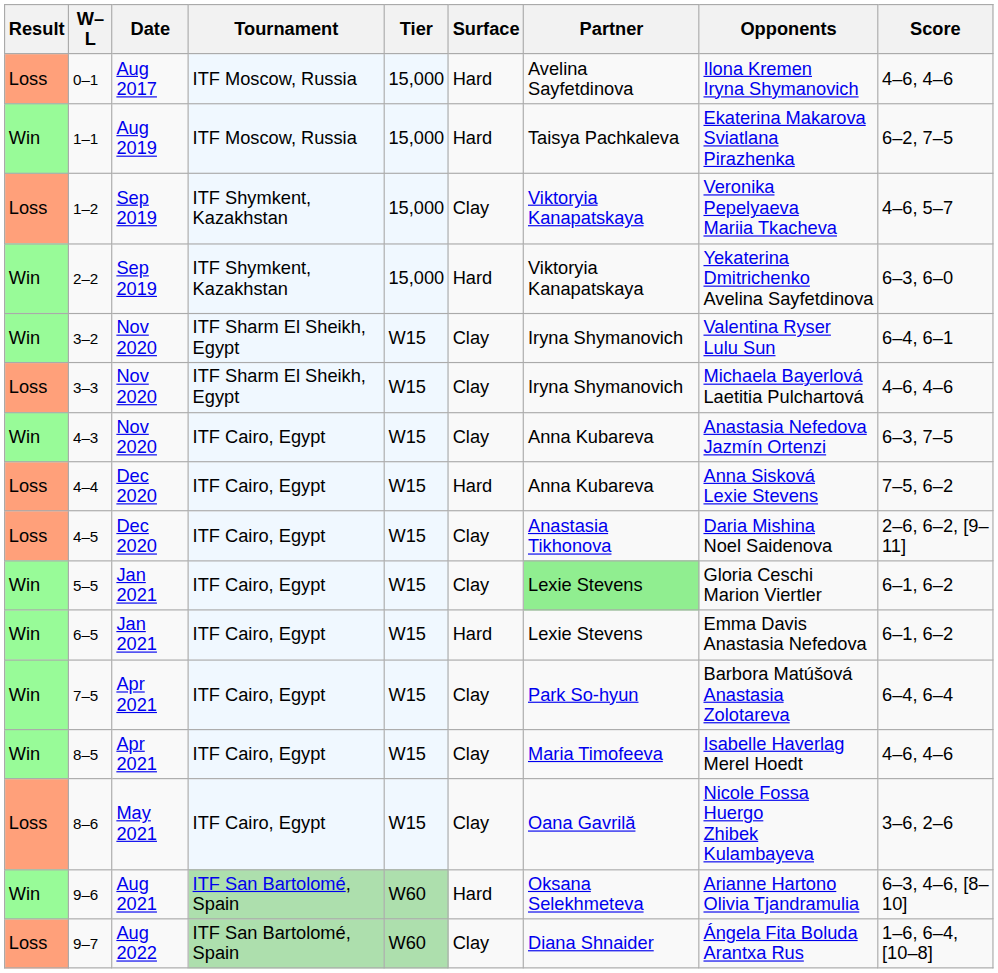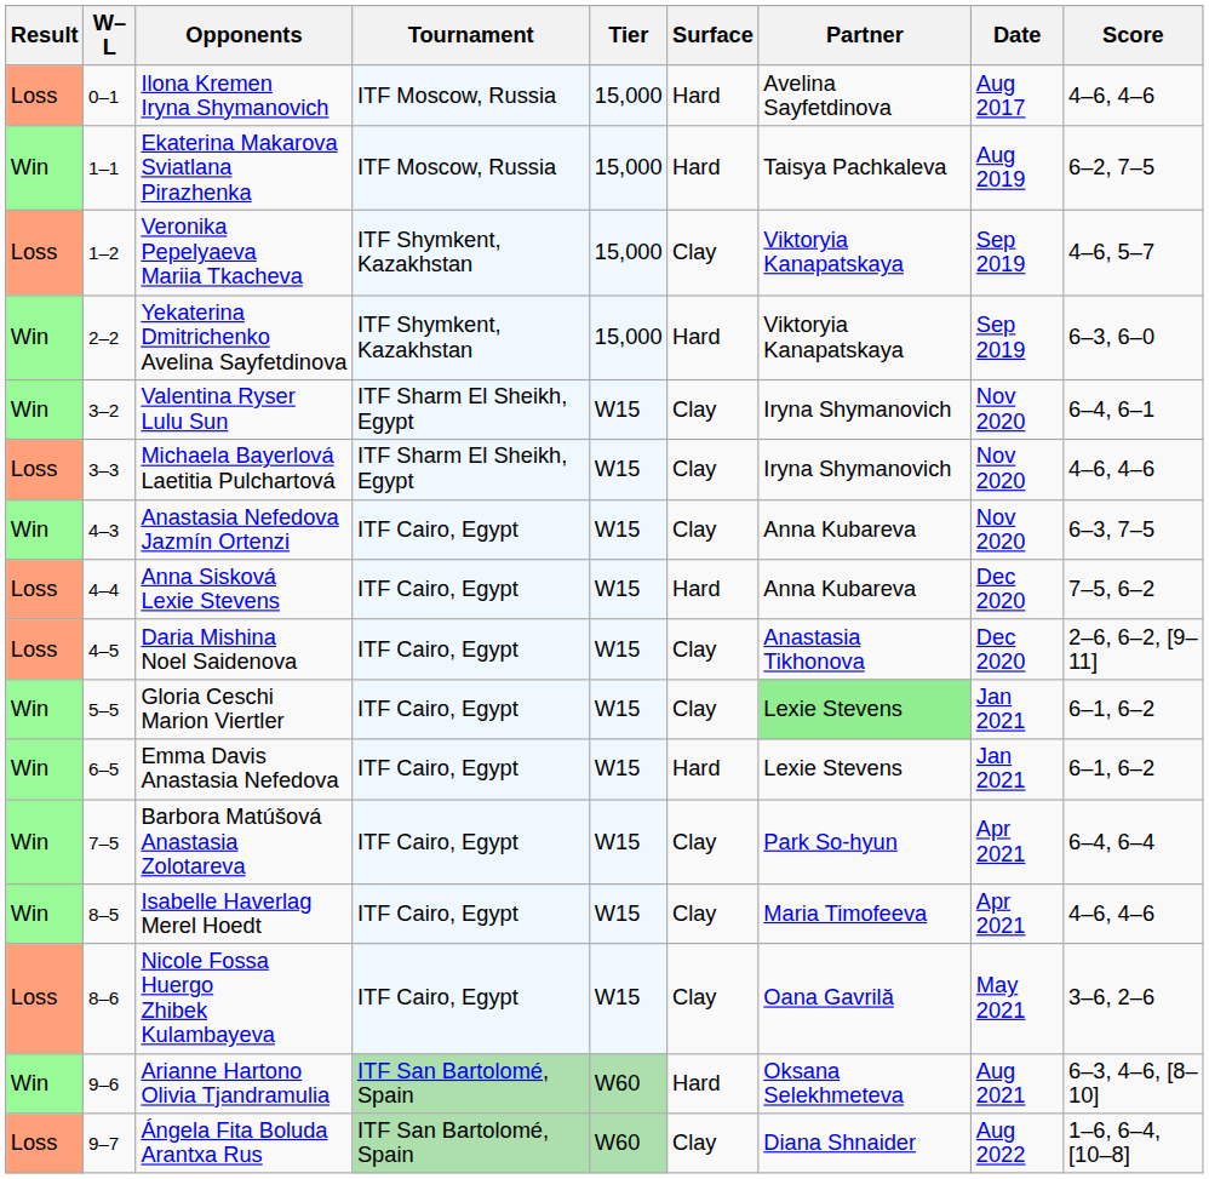 <table class="sortable wikitable">
 <tr>
 <th>Result</th>
 <th class="unsortable">W–L</th>
-<th>Date</th>
+<th>Opponents</th>
 <th>Tournament</th>
 <th>Tier</th>
 <th>Surface</th>
 <th>Partner</th>
-<th>Opponents</th>
+<th>Date</th>
 <th class="unsortable">Score</th>
 </tr>
 <tr>
 <td bgcolor="ffa07a">Loss</td>
 <td><small>0–1</small></td>
-<td><a href='#'>Aug 2017</a></td>
+<td> <a href='#'>Ilona Kremen</a> <br>  <a href='#'>Iryna Shymanovich</a></td>
 <td style="background:#f0f8ff;">ITF Moscow, Russia</td>
 <td style="background:#f0f8ff;">15,000</td>
 <td>Hard</td>
 <td> Avelina Sayfetdinova</td>
-<td> <a href='#'>Ilona Kremen</a> <br>  <a href='#'>Iryna Shymanovich</a></td>
+<td><a href='#'>Aug 2017</a></td>
 <td>4–6, 4–6</td>
 </tr>
 <tr>
 <td bgcolor="98FB98">Win</td>
 <td><small>1–1</small></td>
-<td><a href='#'>Aug 2019</a></td>
+<td> <a href='#'>Ekaterina Makarova</a> <br>  <a href='#'>Sviatlana Pirazhenka</a></td>
 <td style="background:#f0f8ff;">ITF Moscow, Russia</td>
 <td style="background:#f0f8ff;">15,000</td>
 <td>Hard</td>
 <td> Taisya Pachkaleva</td>
-<td> <a href='#'>Ekaterina Makarova</a> <br>  <a href='#'>Sviatlana Pirazhenka</a></td>
+<td><a href='#'>Aug 2019</a></td>
 <td>6–2, 7–5</td>
 </tr>
 <tr>
 <td bgcolor="ffa07a">Loss</td>
 <td><small>1–2</small></td>
-<td><a href='#'>Sep 2019</a></td>
+<td> <a href='#'>Veronika Pepelyaeva</a> <br>  <a href='#'>Mariia Tkacheva</a></td>
 <td style="background:#f0f8ff;">ITF Shymkent, Kazakhstan</td>
 <td style="background:#f0f8ff;">15,000</td>
 <td>Clay</td>
 <td> <a href='#'>Viktoryia Kanapatskaya</a></td>
-<td> <a href='#'>Veronika Pepelyaeva</a> <br>  <a href='#'>Mariia Tkacheva</a></td>
+<td><a href='#'>Sep 2019</a></td>
 <td>4–6, 5–7</td>
 </tr>
 <tr>
 <td bgcolor="98FB98">Win</td>
 <td><small>2–2</small></td>
-<td><a href='#'>Sep 2019</a></td>
+<td> <a href='#'>Yekaterina Dmitrichenko</a> <br>  Avelina Sayfetdinova</td>
 <td style="background:#f0f8ff;">ITF Shymkent, Kazakhstan</td>
 <td style="background:#f0f8ff;">15,000</td>
 <td>Hard</td>
 <td> Viktoryia Kanapatskaya</td>
-<td> <a href='#'>Yekaterina Dmitrichenko</a> <br>  Avelina Sayfetdinova</td>
+<td><a href='#'>Sep 2019</a></td>
 <td>6–3, 6–0</td>
 </tr>
 <tr>
 <td bgcolor="98FB98">Win</td>
 <td><small>3–2</small></td>
-<td><a href='#'>Nov 2020</a></td>
+<td> <a href='#'>Valentina Ryser</a> <br>  <a href='#'>Lulu Sun</a></td>
 <td style="background:#f0f8ff;">ITF Sharm El Sheikh, Egypt</td>
 <td style="background:#f0f8ff;">W15</td>
 <td>Clay</td>
 <td> Iryna Shymanovich</td>
-<td> <a href='#'>Valentina Ryser</a> <br>  <a href='#'>Lulu Sun</a></td>
+<td><a href='#'>Nov 2020</a></td>
 <td>6–4, 6–1</td>
 </tr>
 <tr>
 <td bgcolor="ffa07a">Loss</td>
 <td><small>3–3</small></td>
-<td><a href='#'>Nov 2020</a></td>
+<td> <a href='#'>Michaela Bayerlová</a> <br>  Laetitia Pulchartová</td>
 <td style="background:#f0f8ff;">ITF Sharm El Sheikh, Egypt</td>
 <td style="background:#f0f8ff;">W15</td>
 <td>Clay</td>
 <td> Iryna Shymanovich</td>
-<td> <a href='#'>Michaela Bayerlová</a> <br>  Laetitia Pulchartová</td>
+<td><a href='#'>Nov 2020</a></td>
 <td>4–6, 4–6</td>
 </tr>
 <tr>
 <td bgcolor="98FB98">Win</td>
 <td><small>4–3</small></td>
-<td><a href='#'>Nov 2020</a></td>
+<td> <a href='#'>Anastasia Nefedova</a> <br>  <a href='#'>Jazmín Ortenzi</a></td>
 <td style="background:#f0f8ff;">ITF Cairo, Egypt</td>
 <td style="background:#f0f8ff;">W15</td>
 <td>Clay</td>
 <td> Anna Kubareva</td>
-<td> <a href='#'>Anastasia Nefedova</a> <br>  <a href='#'>Jazmín Ortenzi</a></td>
+<td><a href='#'>Nov 2020</a></td>
 <td>6–3, 7–5</td>
 </tr>
 <tr>
 <td bgcolor="ffa07a">Loss</td>
 <td><small>4–4</small></td>
-<td><a href='#'>Dec 2020</a></td>
+<td> <a href='#'>Anna Sisková</a> <br>  <a href='#'>Lexie Stevens</a></td>
 <td style="background:#f0f8ff;">ITF Cairo, Egypt</td>
 <td style="background:#f0f8ff;">W15</td>
 <td>Hard</td>
 <td> Anna Kubareva</td>
-<td> <a href='#'>Anna Sisková</a> <br>  <a href='#'>Lexie Stevens</a></td>
+<td><a href='#'>Dec 2020</a></td>
 <td>7–5, 6–2</td>
 </tr>
 <tr>
 <td bgcolor="ffa07a">Loss</td>
 <td><small>4–5</small></td>
-<td><a href='#'>Dec 2020</a></td>
+<td> <a href='#'>Daria Mishina</a> <br>  Noel Saidenova</td>
 <td style="background:#f0f8ff;">ITF Cairo, Egypt</td>
 <td style="background:#f0f8ff;">W15</td>
 <td>Clay</td>
 <td> <a href='#'>Anastasia Tikhonova</a></td>
-<td> <a href='#'>Daria Mishina</a> <br>  Noel Saidenova</td>
+<td><a href='#'>Dec 2020</a></td>
 <td>2–6, 6–2, [9–11]</td>
 </tr>
 <tr>
 <td bgcolor="98FB98">Win</td>
 <td><small>5–5</small></td>
-<td><a href='#'>Jan 2021</a></td>
+<td> Gloria Ceschi <br>  Marion Viertler</td>
 <td style="background:#f0f8ff;">ITF Cairo, Egypt</td>
 <td style="background:#f0f8ff;">W15</td>
 <td>Clay</td>
 <td style="background: lightgreen;"> Lexie Stevens</td>
-<td> Gloria Ceschi <br>  Marion Viertler</td>
+<td><a href='#'>Jan 2021</a></td>
 <td>6–1, 6–2</td>
 </tr>
 <tr>
 <td bgcolor="98FB98">Win</td>
 <td><small>6–5</small></td>
-<td><a href='#'>Jan 2021</a></td>
+<td> Emma Davis <br>  Anastasia Nefedova</td>
 <td style="background:#f0f8ff;">ITF Cairo, Egypt</td>
 <td style="background:#f0f8ff;">W15</td>
 <td>Hard</td>
 <td> Lexie Stevens</td>
-<td> Emma Davis <br>  Anastasia Nefedova</td>
+<td><a href='#'>Jan 2021</a></td>
 <td>6–1, 6–2</td>
 </tr>
 <tr>
 <td bgcolor="98FB98">Win</td>
 <td><small>7–5</small></td>
-<td><a href='#'>Apr 2021</a></td>
+<td> Barbora Matúšová <br>  <a href='#'>Anastasia Zolotareva</a></td>
 <td style="background:#f0f8ff;">ITF Cairo, Egypt</td>
 <td style="background:#f0f8ff;">W15</td>
 <td>Clay</td>
 <td> <a href='#'>Park So-hyun</a></td>
-<td> Barbora Matúšová <br>  <a href='#'>Anastasia Zolotareva</a></td>
+<td><a href='#'>Apr 2021</a></td>
 <td>6–4, 6–4</td>
 </tr>
 <tr>
 <td bgcolor="98FB98">Win</td>
 <td><small>8–5</small></td>
-<td><a href='#'>Apr 2021</a></td>
+<td> <a href='#'>Isabelle Haverlag</a> <br>  Merel Hoedt</td>
 <td style="background:#f0f8ff;">ITF Cairo, Egypt</td>
 <td style="background:#f0f8ff;">W15</td>
 <td>Clay</td>
 <td> <a href='#'>Maria Timofeeva</a></td>
-<td> <a href='#'>Isabelle Haverlag</a> <br>  Merel Hoedt</td>
+<td><a href='#'>Apr 2021</a></td>
 <td>4–6, 4–6</td>
 </tr>
 <tr>
 <td bgcolor="ffa07a">Loss</td>
 <td><small>8–6</small></td>
-<td><a href='#'>May 2021</a></td>
+<td> <a href='#'>Nicole Fossa Huergo</a> <br>  <a href='#'>Zhibek Kulambayeva</a></td>
 <td style="background:#f0f8ff;">ITF Cairo, Egypt</td>
 <td style="background:#f0f8ff;">W15</td>
 <td>Clay</td>
 <td> <a href='#'>Oana Gavrilă</a></td>
-<td> <a href='#'>Nicole Fossa Huergo</a> <br>  <a href='#'>Zhibek Kulambayeva</a></td>
+<td><a href='#'>May 2021</a></td>
 <td>3–6, 2–6</td>
 </tr>
 <tr>
 <td bgcolor="98FB98">Win</td>
 <td><small>9–6</small></td>
-<td><a href='#'>Aug 2021</a></td>
+<td> <a href='#'>Arianne Hartono</a> <br>  <a href='#'>Olivia Tjandramulia</a></td>
 <td style="background:#addfad;"><a href='#'>ITF San Bartolomé</a>, Spain</td>
 <td style="background:#addfad;">W60</td>
 <td>Hard</td>
 <td> <a href='#'>Oksana Selekhmeteva</a></td>
-<td> <a href='#'>Arianne Hartono</a> <br>  <a href='#'>Olivia Tjandramulia</a></td>
+<td><a href='#'>Aug 2021</a></td>
 <td>6–3, 4–6, [8–10]</td>
 </tr>
 <tr>
 <td bgcolor="ffa07a">Loss</td>
 <td><small>9–7</small></td>
-<td><a href='#'>Aug 2022</a></td>
+<td> <a href='#'>Ángela Fita Boluda</a> <br>  <a href='#'>Arantxa Rus</a></td>
 <td style="background:#addfad;">ITF San Bartolomé, Spain</td>
 <td style="background:#addfad;">W60</td>
 <td>Clay</td>
 <td> <a href='#'>Diana Shnaider</a></td>
-<td> <a href='#'>Ángela Fita Boluda</a> <br>  <a href='#'>Arantxa Rus</a></td>
+<td><a href='#'>Aug 2022</a></td>
 <td>1–6, 6–4, [10–8]</td>
 </tr>
 </table>
